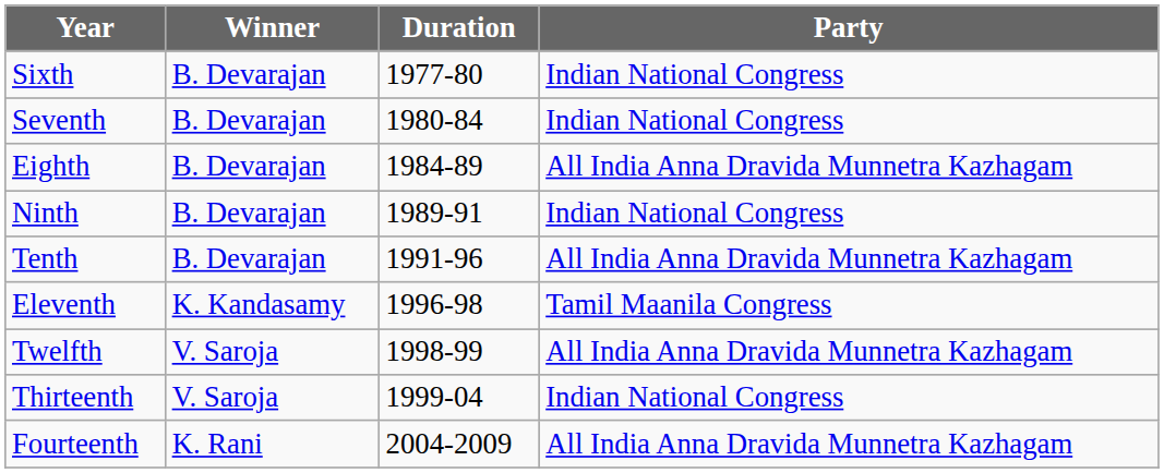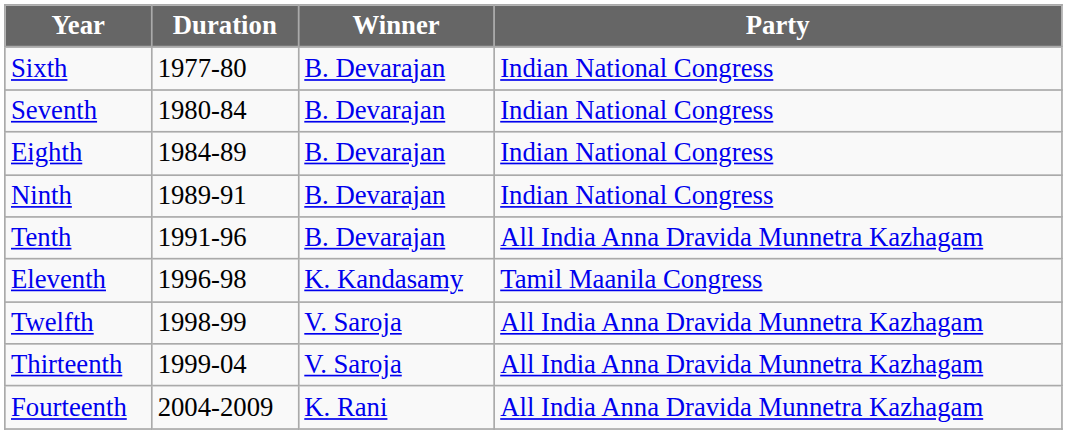 <table class="wikitable sortable" width="40%">
 <tr>
 <th style="background-color:#666666; color:white">Year</th>
+<th style="background-color:#666666; color:white">Duration</th>
 <th style="background-color:#666666; color:white">Winner</th>
-<th style="background-color:#666666; color:white">Duration</th>
 <th style="background-color:#666666; color:white">Party</th>
 </tr>
 <tr>
 <td><a href='#'>Sixth</a></td>
+<td>1977-80</td>
 <td><a href='#'>B. Devarajan</a></td>
-<td>1977-80</td>
 <td><a href='#'>Indian National Congress</a></td>
 </tr>
 <tr>
 <td><a href='#'>Seventh</a></td>
+<td>1980-84</td>
 <td><a href='#'>B. Devarajan</a></td>
-<td>1980-84</td>
 <td><a href='#'>Indian National Congress</a></td>
 </tr>
 <tr>
 <td><a href='#'>Eighth</a></td>
+<td>1984-89</td>
 <td><a href='#'>B. Devarajan</a></td>
-<td>1984-89</td>
-<td><a href='#'>All India Anna Dravida Munnetra Kazhagam</a></td>
+<td><a href='#'>Indian National Congress</a></td>
 </tr>
 <tr>
 <td><a href='#'>Ninth</a></td>
+<td>1989-91</td>
 <td><a href='#'>B. Devarajan</a></td>
-<td>1989-91</td>
 <td><a href='#'>Indian National Congress</a></td>
 </tr>
 <tr>
 <td><a href='#'>Tenth</a></td>
+<td>1991-96</td>
 <td><a href='#'>B. Devarajan</a></td>
-<td>1991-96</td>
 <td><a href='#'>All India Anna Dravida Munnetra Kazhagam</a></td>
 </tr>
 <tr>
 <td><a href='#'>Eleventh</a></td>
+<td>1996-98</td>
 <td><a href='#'>K. Kandasamy</a></td>
-<td>1996-98</td>
 <td><a href='#'>Tamil Maanila Congress</a></td>
 </tr>
 <tr>
 <td><a href='#'>Twelfth</a></td>
+<td>1998-99</td>
 <td><a href='#'>V. Saroja</a></td>
-<td>1998-99</td>
 <td><a href='#'>All India Anna Dravida Munnetra Kazhagam</a></td>
 </tr>
 <tr>
 <td><a href='#'>Thirteenth</a></td>
+<td>1999-04</td>
 <td><a href='#'>V. Saroja</a></td>
-<td>1999-04</td>
-<td><a href='#'>Indian National Congress</a></td>
+<td><a href='#'>All India Anna Dravida Munnetra Kazhagam</a></td>
 </tr>
 <tr>
 <td><a href='#'>Fourteenth</a></td>
+<td>2004-2009</td>
 <td><a href='#'>K. Rani</a></td>
-<td>2004-2009</td>
 <td><a href='#'>All India Anna Dravida Munnetra Kazhagam</a></td>
 </tr>
 </table>
